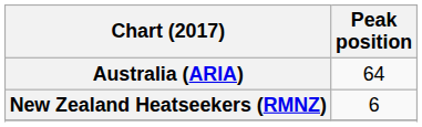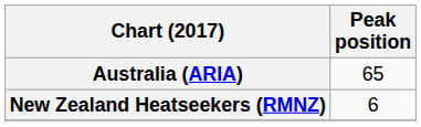 <table class="wikitable sortable plainrowheaders" style="text-align:center">
 <tr>
 <th scope="col">Chart (2017)</th>
 <th scope="col">Peak<br> position</th>
 </tr>
 <tr>
 <th scope="row">Australia (<a href='#'>ARIA</a>)</th>
-<td>64</td>
+<td>65</td>
 </tr>
 <tr>
 <th scope="row">New Zealand Heatseekers (<a href='#'>RMNZ</a>)</th>
 <td>6</td>
 </tr>
 <tr>
 </tr>
 <tr>
 </tr>
 </table>
